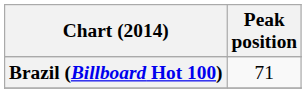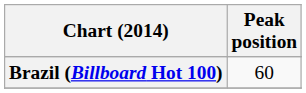 <table class="wikitable sortable plainrowheaders">
 <tr>
 <th scope="col">Chart (2014)</th>
 <th scope="col">Peak<br>position</th>
 </tr>
 <tr>
 </tr>
 <tr>
 </tr>
 <tr>
 <th scope=row>Brazil (<a href='#'><em>Billboard</em> Hot 100</a>)</th>
-<td style="text-align:center;">71</td>
+<td style="text-align:center;">60</td>
 </tr>
 <tr>
 </tr>
 <tr>
 </tr>
 <tr>
 </tr>
 <tr>
 </tr>
 <tr>
 </tr>
 <tr>
 </tr>
 </table>
